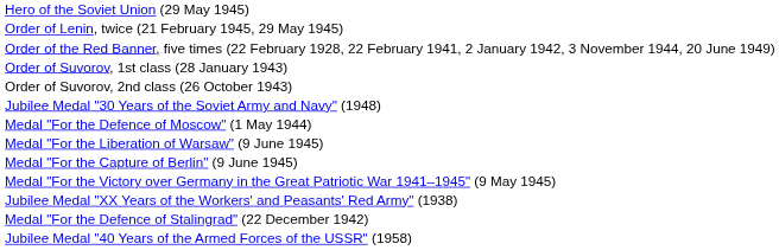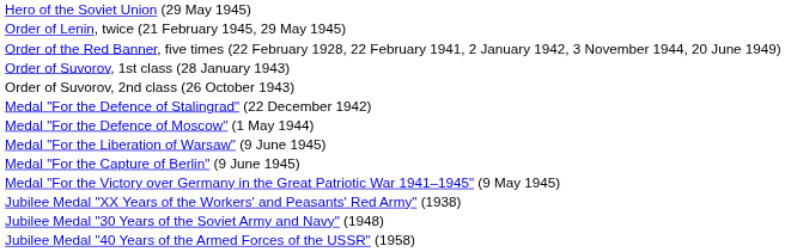 <table>
 <tr>
 <td></td>
 <td><a href='#'>Hero of the Soviet Union</a> (29 May 1945)</td>
 </tr>
 <tr>
 <td></td>
 <td><a href='#'>Order of Lenin</a>, twice (21 February 1945, 29 May 1945)</td>
 </tr>
 <tr>
 <td></td>
 <td><a href='#'>Order of the Red Banner</a>, five times (22 February 1928, 22 February 1941, 2 January 1942, 3 November 1944, 20 June 1949)</td>
 </tr>
 <tr>
 <td></td>
 <td><a href='#'>Order of Suvorov</a>, 1st class (28 January 1943)</td>
 </tr>
 <tr>
 <td></td>
 <td>Order of Suvorov, 2nd class (26 October 1943)</td>
 </tr>
 <tr>
 <td></td>
-<td><a href='#'>Jubilee Medal "30 Years of the Soviet Army and Navy"</a> (1948)</td>
+<td><a href='#'>Medal "For the Defence of Stalingrad"</a> (22 December 1942)</td>
 </tr>
 <tr>
 <td></td>
 <td><a href='#'>Medal "For the Defence of Moscow"</a> (1 May 1944)</td>
 </tr>
 <tr>
 <td></td>
 <td><a href='#'>Medal "For the Liberation of Warsaw"</a> (9 June 1945)</td>
 </tr>
 <tr>
 <td></td>
 <td><a href='#'>Medal "For the Capture of Berlin"</a> (9 June 1945)</td>
 </tr>
 <tr>
 <td></td>
 <td><a href='#'>Medal "For the Victory over Germany in the Great Patriotic War 1941–1945"</a> (9 May 1945)</td>
 </tr>
 <tr>
 <td></td>
 <td><a href='#'>Jubilee Medal "XX Years of the Workers' and Peasants' Red Army"</a> (1938)</td>
 </tr>
 <tr>
 <td></td>
-<td><a href='#'>Medal "For the Defence of Stalingrad"</a> (22 December 1942)</td>
+<td><a href='#'>Jubilee Medal "30 Years of the Soviet Army and Navy"</a> (1948)</td>
 </tr>
 <tr>
 <td></td>
 <td><a href='#'>Jubilee Medal "40 Years of the Armed Forces of the USSR"</a> (1958)</td>
 </tr>
 <tr>
 </tr>
 </table>
